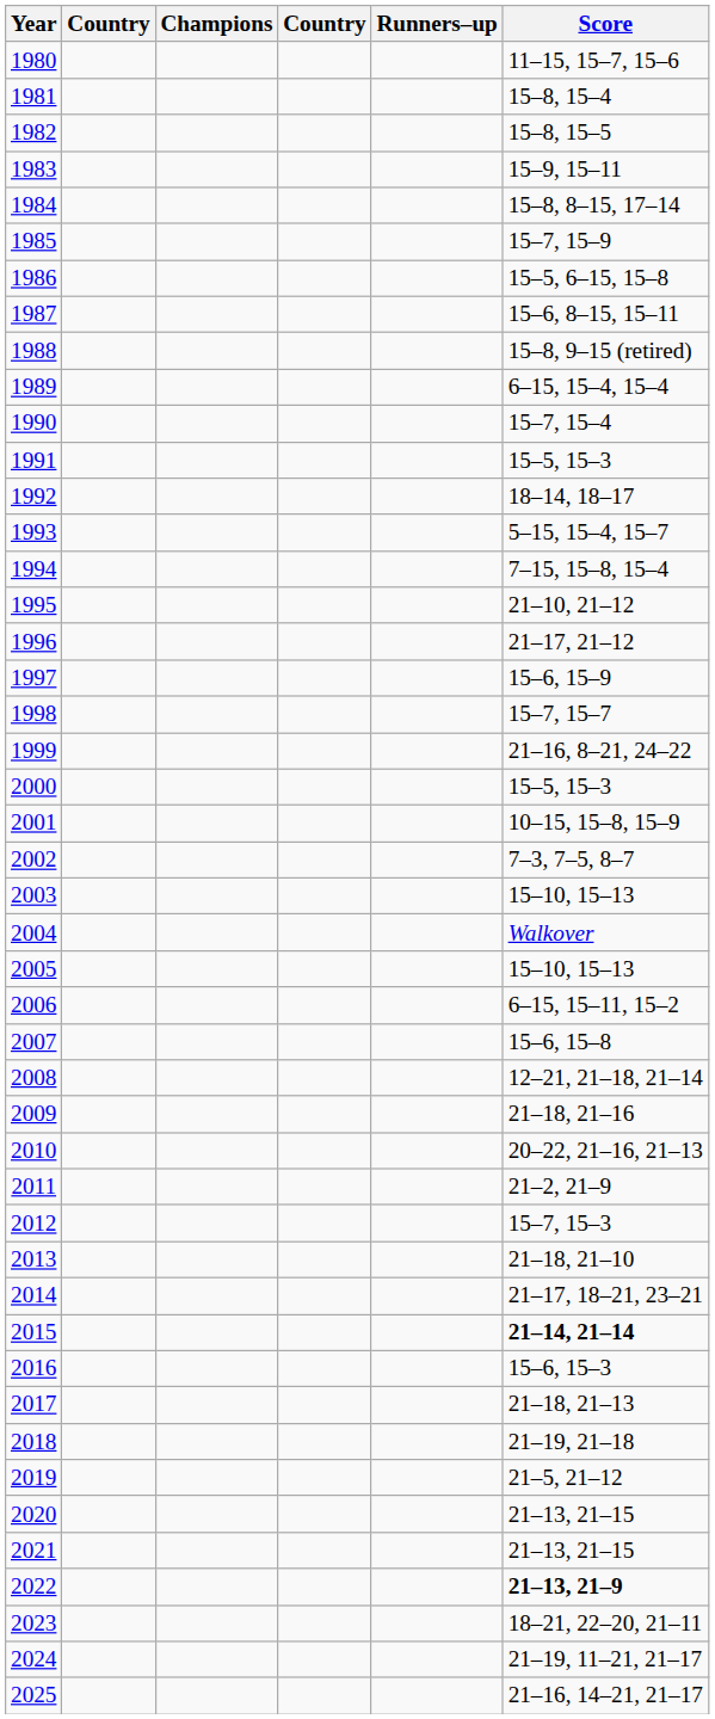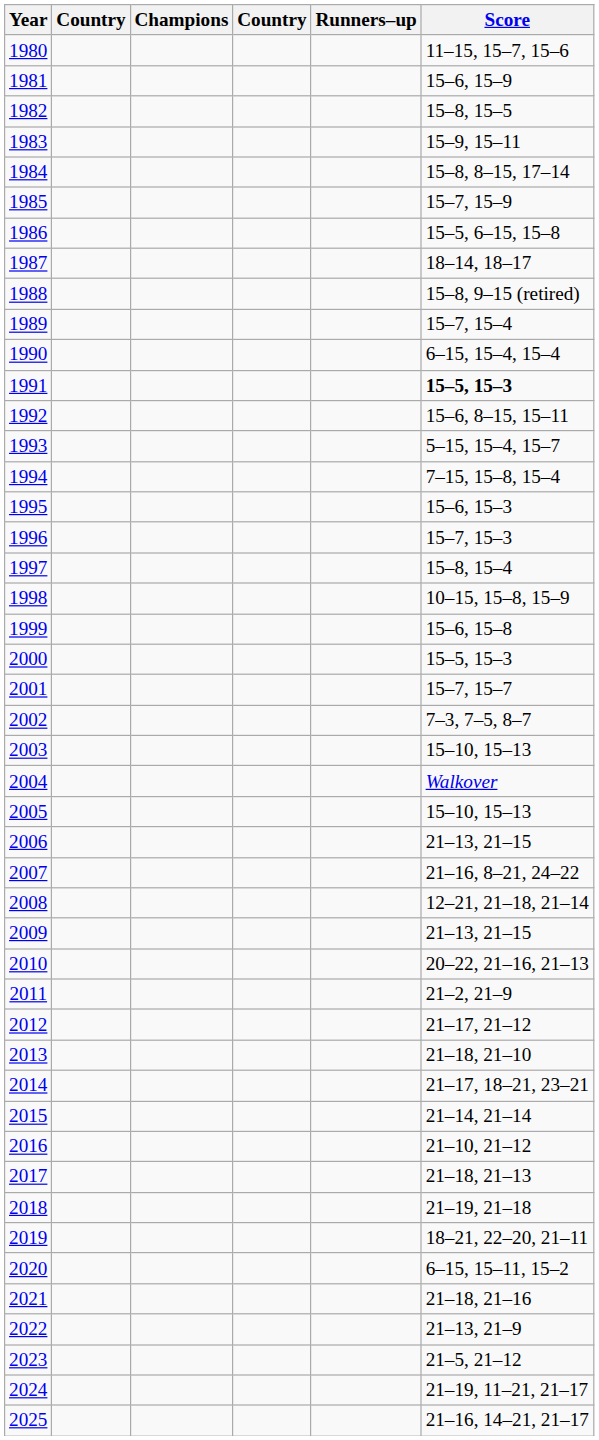 <table class="wikitable sortable">
 <tr>
 <th>Year</th>
 <th>Country</th>
 <th>Champions</th>
 <th>Country</th>
 <th>Runners–up</th>
 <th class="unsortable"><a href='#'>Score</a></th>
 </tr>
 <tr>
 <td align=center><a href='#'>1980</a></td>
 <td><br></td>
 <td><br></td>
 <td><br></td>
 <td><br></td>
 <td>11–15, 15–7, 15–6</td>
 </tr>
 <tr>
 <td align=center><a href='#'>1981</a></td>
 <td><br></td>
 <td><br></td>
 <td><br></td>
 <td><br></td>
-<td>15–8, 15–4</td>
+<td>15–6, 15–9</td>
 </tr>
 <tr>
 <td align=center><a href='#'>1982</a></td>
 <td><br></td>
 <td><br></td>
 <td><br></td>
 <td><br></td>
 <td>15–8, 15–5</td>
 </tr>
 <tr>
 <td align=center><a href='#'>1983</a></td>
 <td><br></td>
 <td><br></td>
 <td><br></td>
 <td><br></td>
 <td>15–9, 15–11</td>
 </tr>
 <tr>
 <td align=center><a href='#'>1984</a></td>
 <td><br></td>
 <td><br></td>
 <td><br></td>
 <td><br></td>
 <td>15–8, 8–15, 17–14</td>
 </tr>
 <tr>
 <td align=center><a href='#'>1985</a></td>
 <td><br></td>
 <td><br></td>
 <td><br></td>
 <td><br></td>
 <td>15–7, 15–9</td>
 </tr>
 <tr>
 <td align=center><a href='#'>1986</a></td>
 <td><br></td>
 <td><br></td>
 <td><br></td>
 <td><br></td>
 <td>15–5, 6–15, 15–8</td>
 </tr>
 <tr>
 <td align=center><a href='#'>1987</a></td>
 <td><br></td>
 <td><br></td>
 <td><br></td>
 <td><br></td>
-<td>15–6, 8–15, 15–11</td>
+<td>18–14, 18–17</td>
 </tr>
 <tr>
 <td align=center><a href='#'>1988</a></td>
 <td><br></td>
 <td><br></td>
 <td><br></td>
 <td><br></td>
 <td>15–8, 9–15 (retired)</td>
 </tr>
 <tr>
 <td align=center><a href='#'>1989</a></td>
 <td><br></td>
 <td><br></td>
 <td><br></td>
 <td><br></td>
-<td>6–15, 15–4, 15–4</td>
+<td>15–7, 15–4</td>
 </tr>
 <tr>
 <td align=center><a href='#'>1990</a></td>
 <td><br></td>
 <td><br></td>
 <td><br></td>
 <td><br></td>
-<td>15–7, 15–4</td>
+<td>6–15, 15–4, 15–4</td>
 </tr>
 <tr>
 <td align=center><a href='#'>1991</a></td>
 <td><br></td>
 <td><br></td>
 <td><br></td>
 <td><br></td>
-<td>15–5, 15–3</td>
+<td><strong>15–5, 15–3</strong></td>
 </tr>
 <tr>
 <td align=center><a href='#'>1992</a></td>
 <td><br></td>
 <td><br></td>
 <td><br></td>
 <td><br></td>
-<td>18–14, 18–17</td>
+<td>15–6, 8–15, 15–11</td>
 </tr>
 <tr>
 <td align=center><a href='#'>1993</a></td>
 <td><br></td>
 <td><br></td>
 <td><br></td>
 <td><br></td>
 <td>5–15, 15–4, 15–7</td>
 </tr>
 <tr>
 <td align=center><a href='#'>1994</a></td>
 <td><br></td>
 <td><br></td>
 <td><br></td>
 <td><br></td>
 <td>7–15, 15–8, 15–4</td>
 </tr>
 <tr>
 <td align=center><a href='#'>1995</a></td>
 <td><br></td>
 <td><br></td>
 <td><br></td>
 <td><br></td>
-<td>21–10, 21–12</td>
+<td>15–6, 15–3</td>
 </tr>
 <tr>
 <td align=center><a href='#'>1996</a></td>
 <td><br></td>
 <td><br></td>
 <td><br></td>
 <td><br></td>
-<td>21–17, 21–12</td>
+<td>15–7, 15–3</td>
 </tr>
 <tr>
 <td align=center><a href='#'>1997</a></td>
 <td><br></td>
 <td><br></td>
 <td><br></td>
 <td><br></td>
-<td>15–6, 15–9</td>
+<td>15–8, 15–4</td>
 </tr>
 <tr>
 <td align=center><a href='#'>1998</a></td>
 <td><br></td>
 <td><br></td>
 <td><br></td>
 <td><br></td>
-<td>15–7, 15–7</td>
+<td>10–15, 15–8, 15–9</td>
 </tr>
 <tr>
 <td align=center><a href='#'>1999</a></td>
 <td><br></td>
 <td><br></td>
 <td><br></td>
 <td><br></td>
-<td>21–16, 8–21, 24–22</td>
+<td>15–6, 15–8</td>
 </tr>
 <tr>
 <td align=center><a href='#'>2000</a></td>
 <td><br></td>
 <td><br></td>
 <td><br></td>
 <td><br></td>
 <td>15–5, 15–3</td>
 </tr>
 <tr>
 <td align=center><a href='#'>2001</a></td>
 <td><br></td>
 <td><br></td>
 <td><br></td>
 <td><br></td>
-<td>10–15, 15–8, 15–9</td>
+<td>15–7, 15–7</td>
 </tr>
 <tr>
 <td align=center><a href='#'>2002</a></td>
 <td><br></td>
 <td><br></td>
 <td><br></td>
 <td><br></td>
 <td>7–3, 7–5, 8–7</td>
 </tr>
 <tr>
 <td align=center><a href='#'>2003</a></td>
 <td><br></td>
 <td><br></td>
 <td><br></td>
 <td><br></td>
 <td>15–10, 15–13</td>
 </tr>
 <tr>
 <td align=center><a href='#'>2004</a></td>
 <td><br></td>
 <td><br></td>
 <td><br></td>
 <td><br></td>
 <td><em><a href='#'>Walkover</a></em></td>
 </tr>
 <tr>
 <td align=center><a href='#'>2005</a></td>
 <td><br></td>
 <td><br></td>
 <td><br></td>
 <td><br></td>
 <td>15–10, 15–13</td>
 </tr>
 <tr>
 <td align=center><a href='#'>2006</a></td>
 <td><br></td>
 <td><br></td>
 <td><br> </td>
 <td><br></td>
-<td>6–15, 15–11, 15–2</td>
+<td>21–13, 21–15</td>
 </tr>
 <tr>
 <td align=center><a href='#'>2007</a></td>
 <td><br></td>
 <td><br></td>
 <td><br> </td>
 <td><br></td>
-<td>15–6, 15–8</td>
+<td>21–16, 8–21, 24–22</td>
 </tr>
 <tr>
 <td align=center><a href='#'>2008</a></td>
 <td><br></td>
 <td><br></td>
 <td><br></td>
 <td><br></td>
 <td>12–21, 21–18, 21–14</td>
 </tr>
 <tr>
 <td align=center><a href='#'>2009</a></td>
 <td><br></td>
 <td><br></td>
 <td><br></td>
 <td><br></td>
-<td>21–18, 21–16</td>
+<td>21–13, 21–15</td>
 </tr>
 <tr>
 <td align=center><a href='#'>2010</a></td>
 <td><br></td>
 <td><br> </td>
 <td><br></td>
 <td><br> </td>
 <td>20–22, 21–16, 21–13</td>
 </tr>
 <tr>
 <td align=center><a href='#'>2011</a></td>
 <td><br></td>
 <td><br></td>
 <td><br></td>
 <td><br></td>
 <td>21–2, 21–9</td>
 </tr>
 <tr>
 <td align=center><a href='#'>2012</a></td>
 <td><br></td>
 <td><br></td>
 <td><br></td>
 <td><br></td>
-<td>15–7, 15–3</td>
+<td>21–17, 21–12</td>
 </tr>
 <tr>
 <td align=center><a href='#'>2013</a></td>
 <td><br></td>
 <td><br></td>
 <td><br></td>
 <td><br></td>
 <td>21–18, 21–10</td>
 </tr>
 <tr>
 <td align=center><a href='#'>2014</a></td>
 <td><br></td>
 <td><br></td>
 <td><br></td>
 <td><br></td>
 <td>21–17, 18–21, 23–21</td>
 </tr>
 <tr>
 <td align=center><a href='#'>2015</a></td>
 <td><br></td>
 <td><br></td>
 <td><br></td>
 <td><br></td>
-<td><strong>21–14, 21–14</strong></td>
+<td>21–14, 21–14</td>
 </tr>
 <tr>
 <td align=center><a href='#'>2016</a></td>
 <td><br></td>
 <td><br></td>
 <td><br></td>
 <td><br></td>
-<td>15–6, 15–3</td>
+<td>21–10, 21–12</td>
 </tr>
 <tr>
 <td align=center><a href='#'>2017</a></td>
 <td><br></td>
 <td><br></td>
 <td><br> </td>
 <td><br></td>
 <td>21–18, 21–13</td>
 </tr>
 <tr>
 <td align=center><a href='#'>2018</a></td>
 <td><br></td>
 <td><br></td>
 <td><br></td>
 <td><br></td>
 <td>21–19, 21–18</td>
 </tr>
 <tr>
 <td align=center><a href='#'>2019</a></td>
 <td><br></td>
 <td><br></td>
 <td><br></td>
 <td><br></td>
-<td>21–5, 21–12</td>
+<td>18–21, 22–20, 21–11</td>
 </tr>
 <tr>
 <td align=center><a href='#'>2020</a></td>
 <td><br></td>
 <td><br></td>
 <td><br></td>
 <td><br></td>
-<td>21–13, 21–15</td>
+<td>6–15, 15–11, 15–2</td>
 </tr>
 <tr>
 <td align=center><a href='#'>2021</a></td>
 <td><br></td>
 <td><br></td>
 <td><br></td>
 <td><br></td>
-<td>21–13, 21–15</td>
+<td>21–18, 21–16</td>
 </tr>
 <tr>
 <td align=center><a href='#'>2022</a></td>
 <td><br></td>
 <td><br></td>
 <td><br></td>
 <td><br></td>
-<td><strong>21–13, 21–9</strong></td>
+<td>21–13, 21–9</td>
 </tr>
 <tr>
 <td align=center><a href='#'>2023</a></td>
 <td><br></td>
 <td><br></td>
 <td><br></td>
 <td><br></td>
-<td>18–21, 22–20, 21–11</td>
+<td>21–5, 21–12</td>
 </tr>
 <tr>
 <td align=center><a href='#'>2024</a></td>
 <td><br></td>
 <td><br></td>
 <td><br></td>
 <td><br></td>
 <td>21–19, 11–21, 21–17</td>
 </tr>
 <tr>
 <td align=center><a href='#'>2025</a></td>
 <td><br></td>
 <td><br></td>
 <td><br></td>
 <td><br></td>
 <td>21–16, 14–21, 21–17</td>
 </tr>
 </table>
